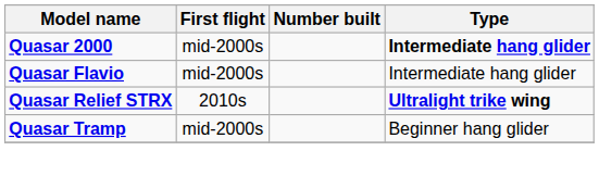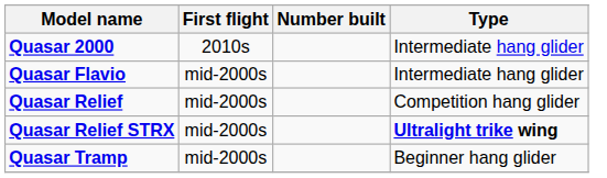 <table class="wikitable" align=center style="font-size:90%;">
 <tr>
 </tr>
 <tr style="background:#efefef;">
 <th>Model name</th>
 <th>First flight</th>
 <th>Number built</th>
 <th>Type</th>
 </tr>
 <tr>
 <td align=left><strong><a href='#'>Quasar 2000</a></strong></td>
-<td align=center>mid-2000s</td>
+<td align=center>2010s</td>
 <td align=center></td>
-<td align=left><strong>Intermediate <a href='#'>hang glider</a></strong></td>
+<td align=left>Intermediate <a href='#'>hang glider</a></td>
 </tr>
 <tr>
 <td align=left><strong><a href='#'>Quasar Flavio</a></strong></td>
 <td align=center>mid-2000s</td>
 <td align=center></td>
 <td align=left>Intermediate hang glider</td>
 </tr>
 <tr>
+<td align=left><strong><a href='#'>Quasar Relief</a></strong></td>
+<td align=center>mid-2000s</td>
+<td align=center></td>
+<td align=left>Competition hang glider</td>
+</tr>
+<tr>
 <td align=left><strong><a href='#'>Quasar Relief STRX</a></strong></td>
-<td align=center>2010s</td>
+<td align=center>mid-2000s</td>
 <td align=center></td>
 <td align=left><strong><a href='#'>Ultralight trike</a> wing</strong></td>
 </tr>
 <tr>
 <td align=left><strong><a href='#'>Quasar Tramp</a></strong></td>
 <td align=center>mid-2000s</td>
 <td align=center></td>
 <td align=left>Beginner hang glider</td>
 </tr>
 <tr>
 </tr>
 </table>
